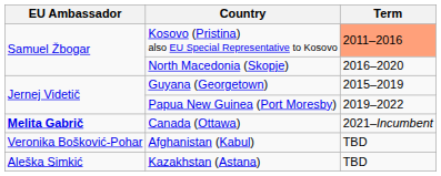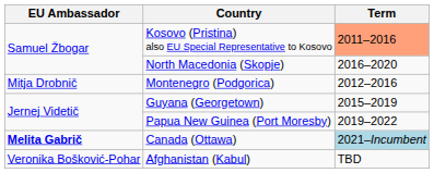 <table class="wikitable">
 <tr>
 <th>EU Ambassador</th>
 <th>Country</th>
 <th>Term</th>
 </tr>
 <tr>
 <td rowspan="2"><a href='#'>Samuel Žbogar</a></td>
 <td> <a href='#'>Kosovo</a> (<a href='#'>Pristina</a>)<br><small>also <a href='#'>EU Special Representative</a> to Kosovo</small></td>
 <td style="background: lightsalmon;">2011–2016</td>
 </tr>
 <tr>
 <td> <a href='#'>North Macedonia</a> (<a href='#'>Skopje</a>)</td>
 <td>2016–2020</td>
 </tr>
 <tr>
+<td><a href='#'>Mitja Drobnič</a></td>
+<td> <a href='#'>Montenegro</a> (<a href='#'>Podgorica</a>)</td>
+<td>2012–2016</td>
+</tr>
+<tr>
 <td rowspan="2"><a href='#'>Jernej Videtič</a></td>
 <td> <a href='#'>Guyana</a> (<a href='#'>Georgetown</a>)</td>
 <td>2015–2019</td>
 </tr>
 <tr>
 <td> <a href='#'>Papua New Guinea</a> (<a href='#'>Port Moresby</a>)</td>
 <td>2019–2022</td>
 </tr>
 <tr>
 <td><strong><a href='#'>Melita Gabrič</a></strong></td>
 <td> <a href='#'>Canada</a> (<a href='#'>Ottawa</a>)</td>
-<td>2021–<em>Incumbent</em></td>
+<td style="background: lightblue;">2021–<em>Incumbent</em></td>
 </tr>
 <tr>
 <td><a href='#'>Veronika Bošković-Pohar</a></td>
 <td> <a href='#'>Afghanistan</a> (<a href='#'>Kabul</a>)</td>
 <td>TBD</td>
 </tr>
-<tr>
-<td><a href='#'>Aleška Simkić</a></td>
-<td> <a href='#'>Kazakhstan</a> (<a href='#'>Astana</a>)</td>
-<td>TBD</td>
-</tr>
 </table>
